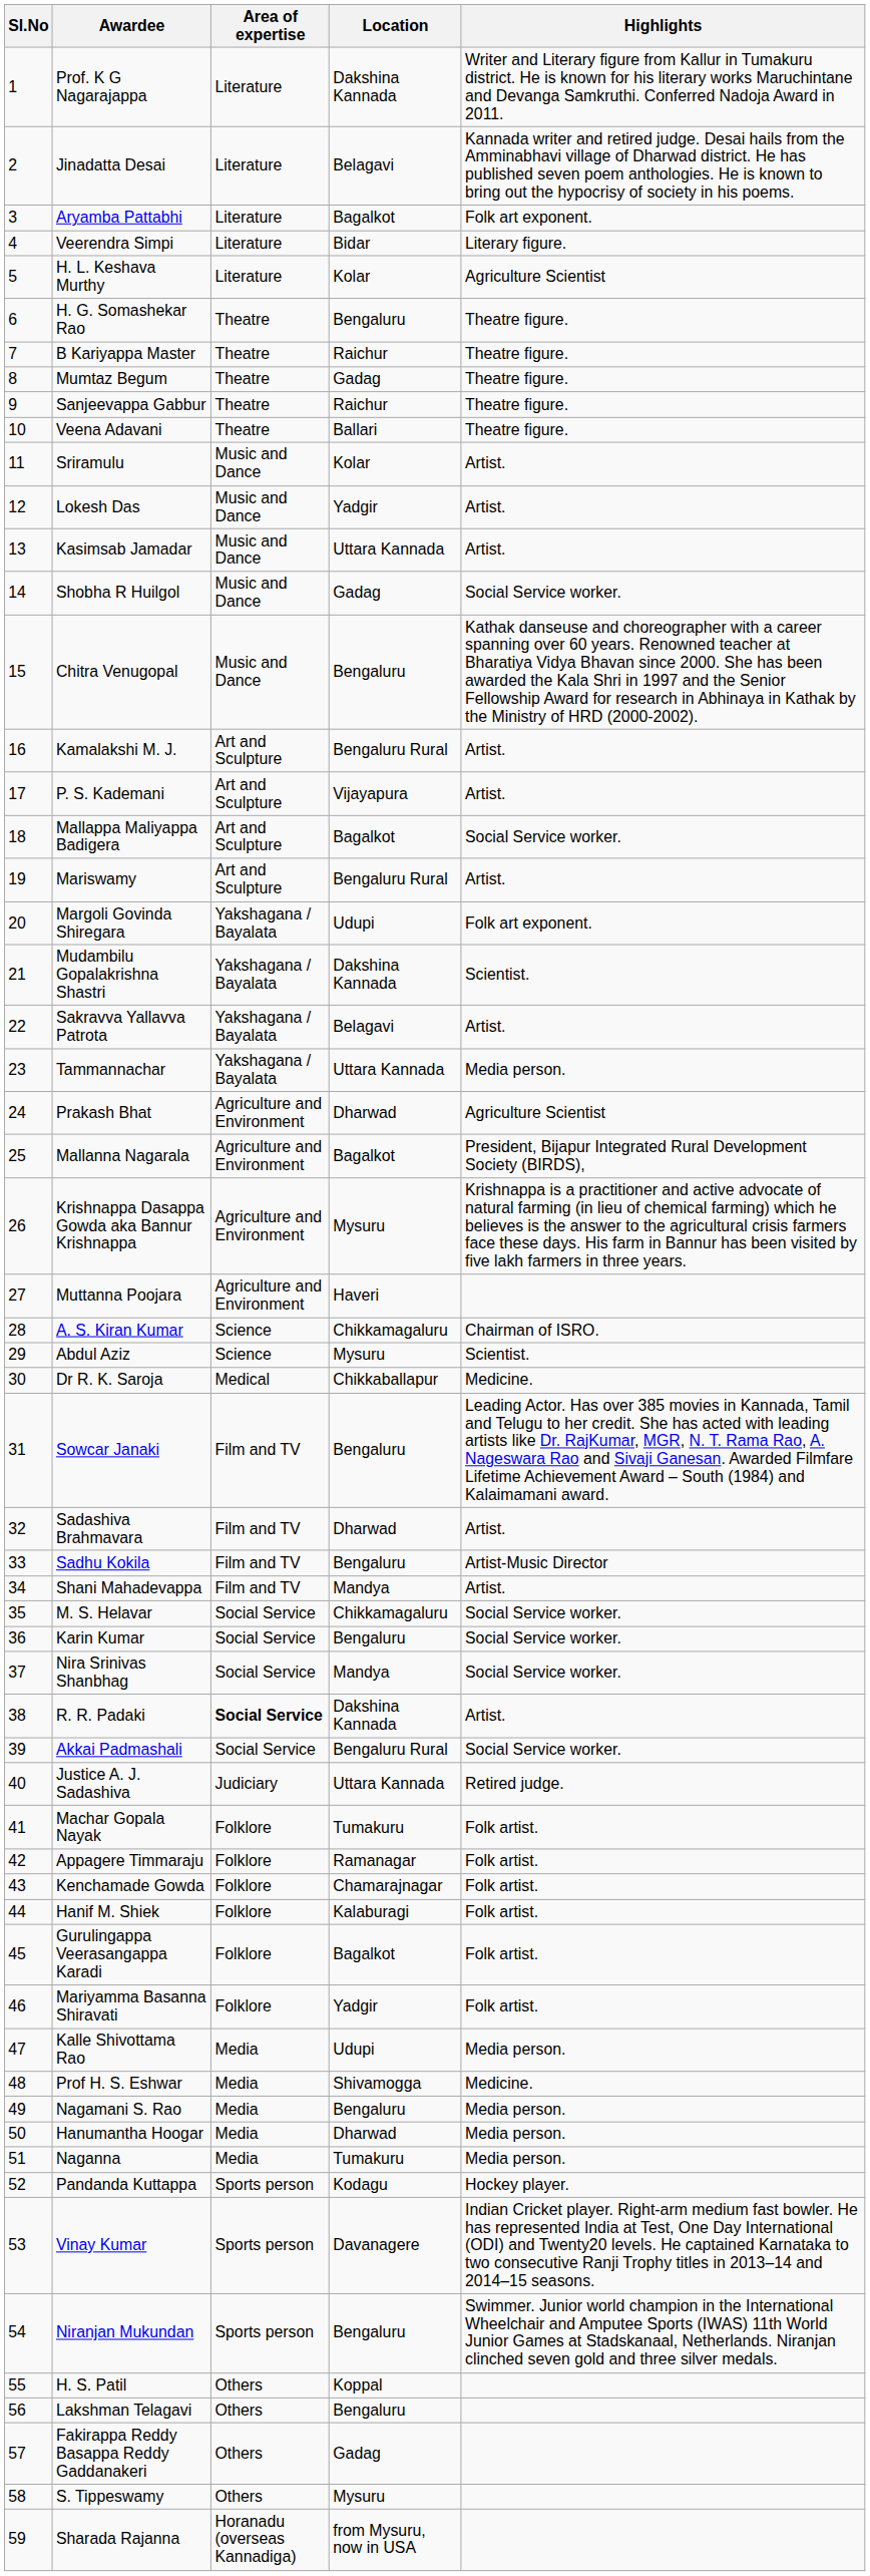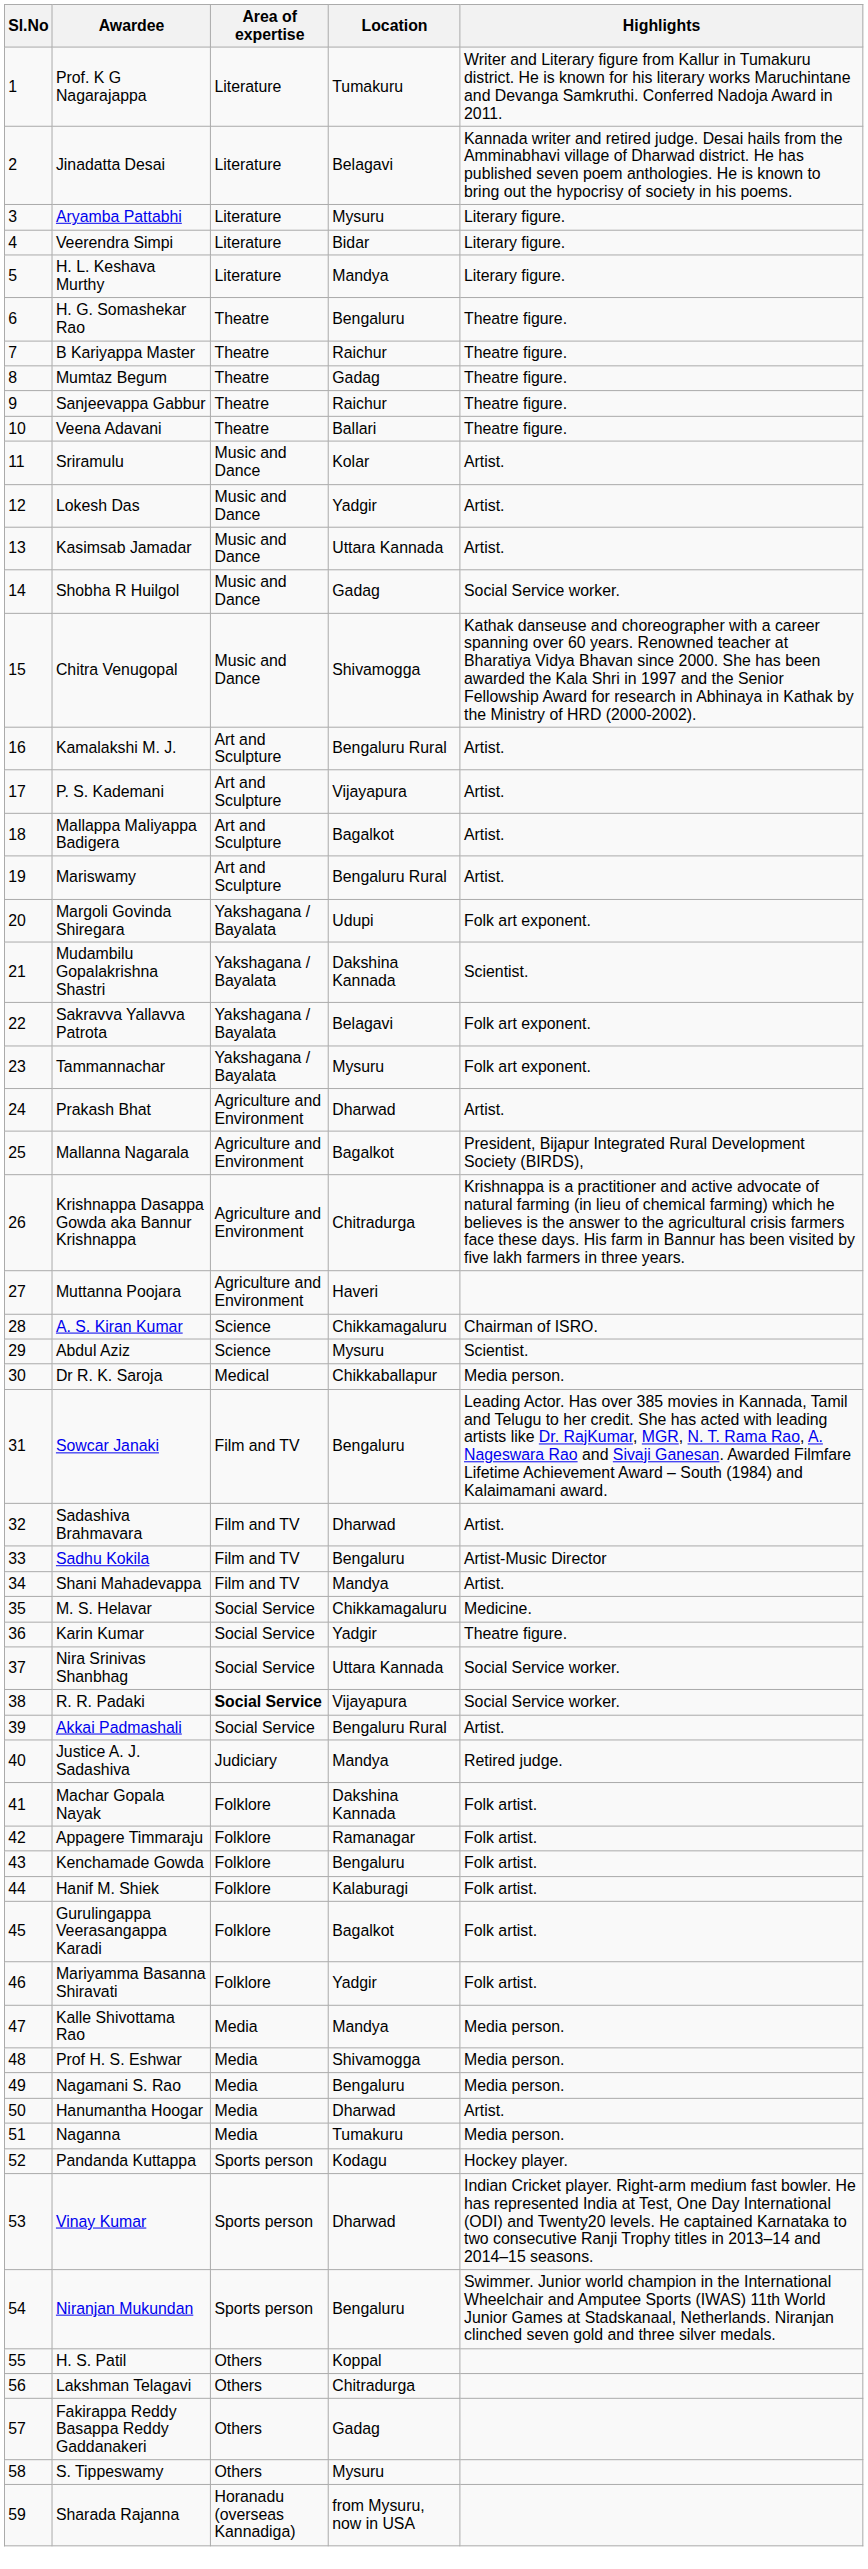 <table class="wikitable sortable">
 <tr>
 <th>Sl.No</th>
 <th>Awardee</th>
 <th>Area of expertise</th>
 <th>Location</th>
 <th>Highlights</th>
 </tr>
 <tr>
 <td>1</td>
 <td>Prof. K G Nagarajappa</td>
 <td>Literature</td>
-<td>Dakshina Kannada</td>
+<td>Tumakuru</td>
 <td>Writer and Literary figure from Kallur in Tumakuru district. He is known for his literary works Maruchintane and Devanga Samkruthi. Conferred Nadoja Award in 2011.</td>
 </tr>
 <tr>
 <td>2</td>
 <td>Jinadatta Desai</td>
 <td>Literature</td>
 <td>Belagavi</td>
 <td>Kannada writer and retired judge. Desai hails from the Amminabhavi village of Dharwad district. He has published seven poem anthologies. He is known to bring out the hypocrisy of society in his poems.</td>
 </tr>
 <tr>
 <td>3</td>
 <td><a href='#'>Aryamba Pattabhi</a></td>
 <td>Literature</td>
-<td>Bagalkot</td>
-<td>Folk art exponent.</td>
+<td>Mysuru</td>
+<td>Literary figure.</td>
 </tr>
 <tr>
 <td>4</td>
 <td>Veerendra Simpi</td>
 <td>Literature</td>
 <td>Bidar</td>
 <td>Literary figure.</td>
 </tr>
 <tr>
 <td>5</td>
 <td>H. L. Keshava Murthy</td>
 <td>Literature</td>
-<td>Kolar</td>
-<td>Agriculture Scientist</td>
+<td>Mandya</td>
+<td>Literary figure.</td>
 </tr>
 <tr>
 <td>6</td>
 <td>H. G. Somashekar Rao</td>
 <td>Theatre</td>
 <td>Bengaluru</td>
 <td>Theatre figure.</td>
 </tr>
 <tr>
 <td>7</td>
 <td>B Kariyappa Master</td>
 <td>Theatre</td>
 <td>Raichur</td>
 <td>Theatre figure.</td>
 </tr>
 <tr>
 <td>8</td>
 <td>Mumtaz Begum</td>
 <td>Theatre</td>
 <td>Gadag</td>
 <td>Theatre figure.</td>
 </tr>
 <tr>
 <td>9</td>
 <td>Sanjeevappa Gabbur</td>
 <td>Theatre</td>
 <td>Raichur</td>
 <td>Theatre figure.</td>
 </tr>
 <tr>
 <td>10</td>
 <td>Veena Adavani</td>
 <td>Theatre</td>
 <td>Ballari</td>
 <td>Theatre figure.</td>
 </tr>
 <tr>
 <td>11</td>
 <td>Sriramulu</td>
 <td>Music and Dance</td>
 <td>Kolar</td>
 <td>Artist.</td>
 </tr>
 <tr>
 <td>12</td>
 <td>Lokesh Das</td>
 <td>Music and Dance</td>
 <td>Yadgir</td>
 <td>Artist.</td>
 </tr>
 <tr>
 <td>13</td>
 <td>Kasimsab Jamadar</td>
 <td>Music and Dance</td>
 <td>Uttara Kannada</td>
 <td>Artist.</td>
 </tr>
 <tr>
 <td>14</td>
 <td>Shobha R Huilgol</td>
 <td>Music and Dance</td>
 <td>Gadag</td>
 <td>Social Service worker.</td>
 </tr>
 <tr>
 <td>15</td>
 <td>Chitra Venugopal</td>
 <td>Music and Dance</td>
-<td>Bengaluru</td>
+<td>Shivamogga</td>
 <td>Kathak danseuse and choreographer with a career spanning over 60 years. Renowned teacher at Bharatiya Vidya Bhavan since 2000. She has been awarded the Kala Shri in 1997 and the Senior Fellowship Award for research in Abhinaya in Kathak by the Ministry of HRD (2000-2002).</td>
 </tr>
 <tr>
 <td>16</td>
 <td>Kamalakshi M. J.</td>
 <td>Art and Sculpture</td>
 <td>Bengaluru Rural</td>
 <td>Artist.</td>
 </tr>
 <tr>
 <td>17</td>
 <td>P. S. Kademani</td>
 <td>Art and Sculpture</td>
 <td>Vijayapura</td>
 <td>Artist.</td>
 </tr>
 <tr>
 <td>18</td>
 <td>Mallappa Maliyappa Badigera</td>
 <td>Art and Sculpture</td>
 <td>Bagalkot</td>
-<td>Social Service worker.</td>
+<td>Artist.</td>
 </tr>
 <tr>
 <td>19</td>
 <td>Mariswamy</td>
 <td>Art and Sculpture</td>
 <td>Bengaluru Rural</td>
 <td>Artist.</td>
 </tr>
 <tr>
 <td>20</td>
 <td>Margoli Govinda Shiregara</td>
 <td>Yakshagana / Bayalata</td>
 <td>Udupi</td>
 <td>Folk art exponent.</td>
 </tr>
 <tr>
 <td>21</td>
 <td>Mudambilu Gopalakrishna Shastri</td>
 <td>Yakshagana / Bayalata</td>
 <td>Dakshina Kannada</td>
 <td>Scientist.</td>
 </tr>
 <tr>
 <td>22</td>
 <td>Sakravva Yallavva Patrota</td>
 <td>Yakshagana / Bayalata</td>
 <td>Belagavi</td>
-<td>Artist.</td>
+<td>Folk art exponent.</td>
 </tr>
 <tr>
 <td>23</td>
 <td>Tammannachar</td>
 <td>Yakshagana / Bayalata</td>
-<td>Uttara Kannada</td>
-<td>Media person.</td>
+<td>Mysuru</td>
+<td>Folk art exponent.</td>
 </tr>
 <tr>
 <td>24</td>
 <td>Prakash Bhat</td>
 <td>Agriculture and Environment</td>
 <td>Dharwad</td>
-<td>Agriculture Scientist</td>
+<td>Artist.</td>
 </tr>
 <tr>
 <td>25</td>
 <td>Mallanna Nagarala</td>
 <td>Agriculture and Environment</td>
 <td>Bagalkot</td>
 <td>President, Bijapur Integrated Rural Development Society (BIRDS),</td>
 </tr>
 <tr>
 <td>26</td>
 <td>Krishnappa Dasappa Gowda aka Bannur Krishnappa</td>
 <td>Agriculture and Environment</td>
-<td>Mysuru</td>
+<td>Chitradurga</td>
 <td>Krishnappa is a practitioner and active advocate of natural farming (in lieu of chemical farming) which he believes is the answer to the agricultural crisis farmers face these days. His farm in Bannur has been visited by five lakh farmers in three years.</td>
 </tr>
 <tr>
 <td>27</td>
 <td>Muttanna Poojara</td>
 <td>Agriculture and Environment</td>
 <td>Haveri</td>
 <td></td>
 </tr>
 <tr>
 <td>28</td>
 <td><a href='#'>A. S. Kiran Kumar</a></td>
 <td>Science</td>
 <td>Chikkamagaluru</td>
 <td>Chairman of ISRO.</td>
 </tr>
 <tr>
 <td>29</td>
 <td>Abdul Aziz</td>
 <td>Science</td>
 <td>Mysuru</td>
 <td>Scientist.</td>
 </tr>
 <tr>
 <td>30</td>
 <td>Dr R. K. Saroja</td>
 <td>Medical</td>
 <td>Chikkaballapur</td>
-<td>Medicine.</td>
+<td>Media person.</td>
 </tr>
 <tr>
 <td>31</td>
 <td><a href='#'>Sowcar Janaki</a></td>
 <td>Film and TV</td>
 <td>Bengaluru</td>
 <td>Leading Actor. Has over 385 movies in Kannada, Tamil and Telugu to her credit. She has acted with leading artists like <a href='#'>Dr. RajKumar</a>, <a href='#'>MGR</a>, <a href='#'>N. T. Rama Rao</a>, <a href='#'>A. Nageswara Rao</a> and <a href='#'>Sivaji Ganesan</a>. Awarded Filmfare Lifetime Achievement Award – South (1984) and Kalaimamani award.</td>
 </tr>
 <tr>
 <td>32</td>
 <td>Sadashiva Brahmavara</td>
 <td>Film and TV</td>
 <td>Dharwad</td>
 <td>Artist.</td>
 </tr>
 <tr>
 <td>33</td>
 <td><a href='#'>Sadhu Kokila</a></td>
 <td>Film and TV</td>
 <td>Bengaluru</td>
 <td>Artist-Music Director</td>
 </tr>
 <tr>
 <td>34</td>
 <td>Shani Mahadevappa</td>
 <td>Film and TV</td>
 <td>Mandya</td>
 <td>Artist.</td>
 </tr>
 <tr>
 <td>35</td>
 <td>M. S. Helavar</td>
 <td>Social Service</td>
 <td>Chikkamagaluru</td>
-<td>Social Service worker.</td>
+<td>Medicine.</td>
 </tr>
 <tr>
 <td>36</td>
 <td>Karin Kumar</td>
 <td>Social Service</td>
-<td>Bengaluru</td>
-<td>Social Service worker.</td>
+<td>Yadgir</td>
+<td>Theatre figure.</td>
 </tr>
 <tr>
 <td>37</td>
 <td>Nira Srinivas Shanbhag</td>
 <td>Social Service</td>
-<td>Mandya</td>
+<td>Uttara Kannada</td>
 <td>Social Service worker.</td>
 </tr>
 <tr>
 <td>38</td>
 <td>R. R. Padaki</td>
 <td><strong>Social Service</strong></td>
-<td>Dakshina Kannada</td>
-<td>Artist.</td>
+<td>Vijayapura</td>
+<td>Social Service worker.</td>
 </tr>
 <tr>
 <td>39</td>
 <td><a href='#'>Akkai Padmashali</a></td>
 <td>Social Service</td>
 <td>Bengaluru Rural</td>
-<td>Social Service worker.</td>
+<td>Artist.</td>
 </tr>
 <tr>
 <td>40</td>
 <td>Justice A. J. Sadashiva</td>
 <td>Judiciary</td>
-<td>Uttara Kannada</td>
+<td>Mandya</td>
 <td>Retired judge.</td>
 </tr>
 <tr>
 <td>41</td>
 <td>Machar Gopala Nayak</td>
 <td>Folklore</td>
-<td>Tumakuru</td>
+<td>Dakshina Kannada</td>
 <td>Folk artist.</td>
 </tr>
 <tr>
 <td>42</td>
 <td>Appagere Timmaraju</td>
 <td>Folklore</td>
 <td>Ramanagar</td>
 <td>Folk artist.</td>
 </tr>
 <tr>
 <td>43</td>
 <td>Kenchamade Gowda</td>
 <td>Folklore</td>
-<td>Chamarajnagar</td>
+<td>Bengaluru</td>
 <td>Folk artist.</td>
 </tr>
 <tr>
 <td>44</td>
 <td>Hanif M. Shiek</td>
 <td>Folklore</td>
 <td>Kalaburagi</td>
 <td>Folk artist.</td>
 </tr>
 <tr>
 <td>45</td>
 <td>Gurulingappa Veerasangappa Karadi</td>
 <td>Folklore</td>
 <td>Bagalkot</td>
 <td>Folk artist.</td>
 </tr>
 <tr>
 <td>46</td>
 <td>Mariyamma Basanna Shiravati</td>
 <td>Folklore</td>
 <td>Yadgir</td>
 <td>Folk artist.</td>
 </tr>
 <tr>
 <td>47</td>
 <td>Kalle Shivottama Rao</td>
 <td>Media</td>
-<td>Udupi</td>
+<td>Mandya</td>
 <td>Media person.</td>
 </tr>
 <tr>
 <td>48</td>
 <td>Prof H. S. Eshwar</td>
 <td>Media</td>
 <td>Shivamogga</td>
-<td>Medicine.</td>
+<td>Media person.</td>
 </tr>
 <tr>
 <td>49</td>
 <td>Nagamani S. Rao</td>
 <td>Media</td>
 <td>Bengaluru</td>
 <td>Media person.</td>
 </tr>
 <tr>
 <td>50</td>
 <td>Hanumantha Hoogar</td>
 <td>Media</td>
 <td>Dharwad</td>
-<td>Media person.</td>
+<td>Artist.</td>
 </tr>
 <tr>
 <td>51</td>
 <td>Naganna</td>
 <td>Media</td>
 <td>Tumakuru</td>
 <td>Media person.</td>
 </tr>
 <tr>
 <td>52</td>
 <td>Pandanda Kuttappa</td>
 <td>Sports person</td>
 <td>Kodagu</td>
 <td>Hockey player.</td>
 </tr>
 <tr>
 <td>53</td>
 <td><a href='#'>Vinay Kumar</a></td>
 <td>Sports person</td>
-<td>Davanagere</td>
+<td>Dharwad</td>
 <td>Indian Cricket player. Right-arm medium fast bowler. He has represented India at Test, One Day International (ODI) and Twenty20 levels. He captained Karnataka to two consecutive Ranji Trophy titles in 2013–14 and 2014–15 seasons.</td>
 </tr>
 <tr>
 <td>54</td>
 <td><a href='#'>Niranjan Mukundan</a></td>
 <td>Sports person</td>
 <td>Bengaluru</td>
 <td>Swimmer. Junior world champion in the International Wheelchair and Amputee Sports (IWAS) 11th World Junior Games at Stadskanaal, Netherlands. Niranjan clinched seven gold and three silver medals.</td>
 </tr>
 <tr>
 <td>55</td>
 <td>H. S. Patil</td>
 <td>Others</td>
 <td>Koppal</td>
 <td></td>
 </tr>
 <tr>
 <td>56</td>
 <td>Lakshman Telagavi</td>
 <td>Others</td>
-<td>Bengaluru</td>
+<td>Chitradurga</td>
 <td></td>
 </tr>
 <tr>
 <td>57</td>
 <td>Fakirappa Reddy Basappa Reddy Gaddanakeri</td>
 <td>Others</td>
 <td>Gadag</td>
 <td></td>
 </tr>
 <tr>
 <td>58</td>
 <td>S. Tippeswamy</td>
 <td>Others</td>
 <td>Mysuru</td>
 <td></td>
 </tr>
 <tr>
 <td>59</td>
 <td>Sharada Rajanna</td>
 <td>Horanadu (overseas Kannadiga)</td>
 <td>from Mysuru, now in USA</td>
 <td></td>
 </tr>
 </table>
